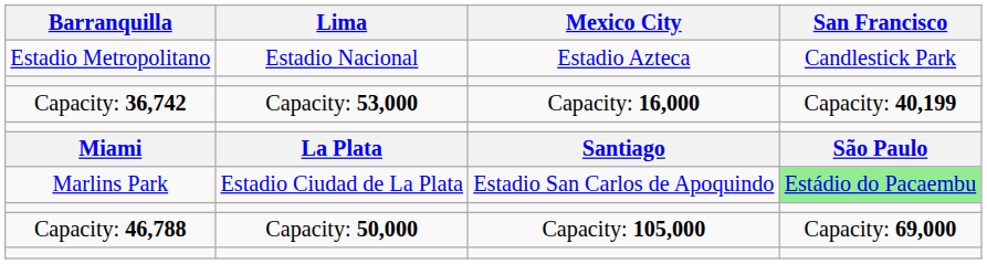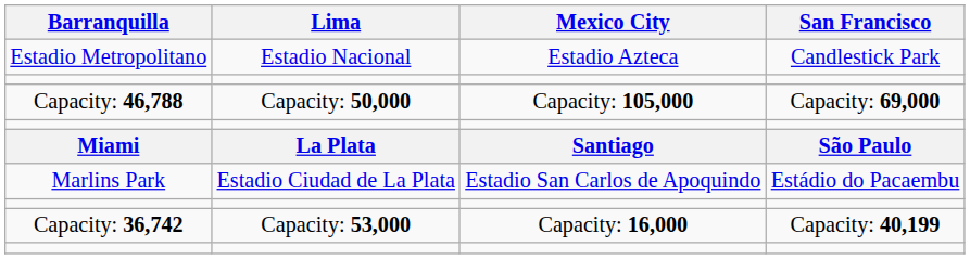 <table class="wikitable" style="text-align:center;margin:1em auto;">
 <tr>
 <th><a href='#'>Barranquilla</a></th>
 <th><a href='#'>Lima</a></th>
 <th><a href='#'>Mexico City</a></th>
 <th><a href='#'>San Francisco</a></th>
 </tr>
 <tr>
 <td><a href='#'>Estadio Metropolitano</a></td>
 <td><a href='#'>Estadio Nacional</a></td>
 <td><a href='#'>Estadio Azteca</a></td>
 <td><a href='#'>Candlestick Park</a></td>
 </tr>
 <tr>
 <td></td>
 <td></td>
 <td></td>
 <td></td>
 </tr>
 <tr>
-<td>Capacity: <strong>36,742</strong></td>
-<td>Capacity: <strong>53,000</strong></td>
-<td>Capacity: <strong>16,000</strong></td>
-<td>Capacity: <strong>40,199</strong></td>
+<td>Capacity: <strong>46,788</strong></td>
+<td>Capacity: <strong>50,000</strong></td>
+<td>Capacity: <strong>105,000</strong></td>
+<td>Capacity: <strong>69,000</strong></td>
 </tr>
 <tr>
 <td></td>
 <td></td>
 <td></td>
 <td></td>
 </tr>
 <tr>
 <th><a href='#'>Miami</a></th>
 <th><a href='#'>La Plata</a></th>
 <th><a href='#'>Santiago</a></th>
 <th><a href='#'>São Paulo</a></th>
 </tr>
 <tr>
 <td><a href='#'>Marlins Park</a></td>
 <td><a href='#'>Estadio Ciudad de La Plata</a></td>
 <td><a href='#'>Estadio San Carlos de Apoquindo</a></td>
-<td style="background: lightgreen;"><a href='#'>Estádio do Pacaembu</a></td>
+<td><a href='#'>Estádio do Pacaembu</a></td>
 </tr>
 <tr>
 <td></td>
 <td></td>
 <td></td>
 <td></td>
 </tr>
 <tr>
-<td>Capacity: <strong>46,788</strong></td>
-<td>Capacity: <strong>50,000</strong></td>
-<td>Capacity: <strong>105,000</strong></td>
-<td>Capacity: <strong>69,000</strong></td>
+<td>Capacity: <strong>36,742</strong></td>
+<td>Capacity: <strong>53,000</strong></td>
+<td>Capacity: <strong>16,000</strong></td>
+<td>Capacity: <strong>40,199</strong></td>
 </tr>
 <tr>
 <td></td>
 <td></td>
 <td></td>
 <td></td>
 </tr>
 </table>
